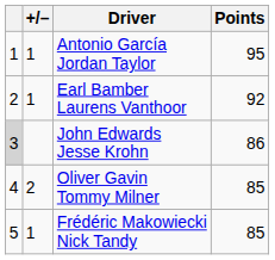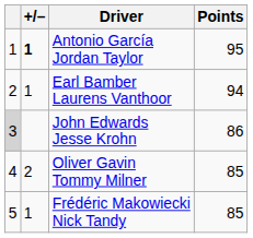 <table class="wikitable" style="font-size: 95%;">
 <tr>
 <th scope="col"></th>
 <th scope="col">+/–</th>
 <th scope="col">Driver</th>
 <th scope="col">Points</th>
 </tr>
 <tr>
 <td align=center>1</td>
-<td align="left"> 1</td>
+<td align="left"><strong> 1</strong></td>
 <td> <a href='#'>Antonio García</a><br> <a href='#'>Jordan Taylor</a></td>
 <td align=right>95</td>
 </tr>
 <tr>
 <td align=center>2</td>
 <td align="left"> 1</td>
 <td> <a href='#'>Earl Bamber</a><br> <a href='#'>Laurens Vanthoor</a></td>
-<td align=right>92</td>
+<td align=right>94</td>
 </tr>
 <tr>
 <td align=center style="background: lightgrey;">3</td>
 <td align="left"></td>
 <td> <a href='#'>John Edwards</a><br> <a href='#'>Jesse Krohn</a></td>
 <td align=right>86</td>
 </tr>
 <tr>
 <td align=center>4</td>
 <td align="left"> 2</td>
 <td> <a href='#'>Oliver Gavin</a><br> <a href='#'>Tommy Milner</a></td>
 <td align=right>85</td>
 </tr>
 <tr>
 <td align=center>5</td>
 <td align="left"> 1</td>
 <td> <a href='#'>Frédéric Makowiecki</a><br> <a href='#'>Nick Tandy</a></td>
 <td align=right>85</td>
 </tr>
 </table>
